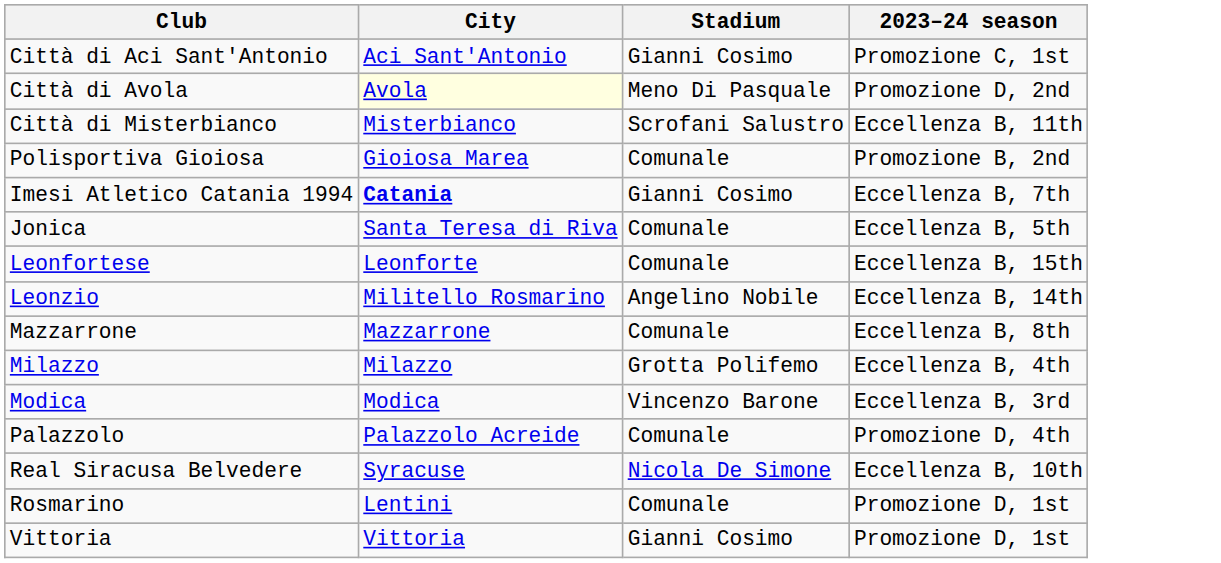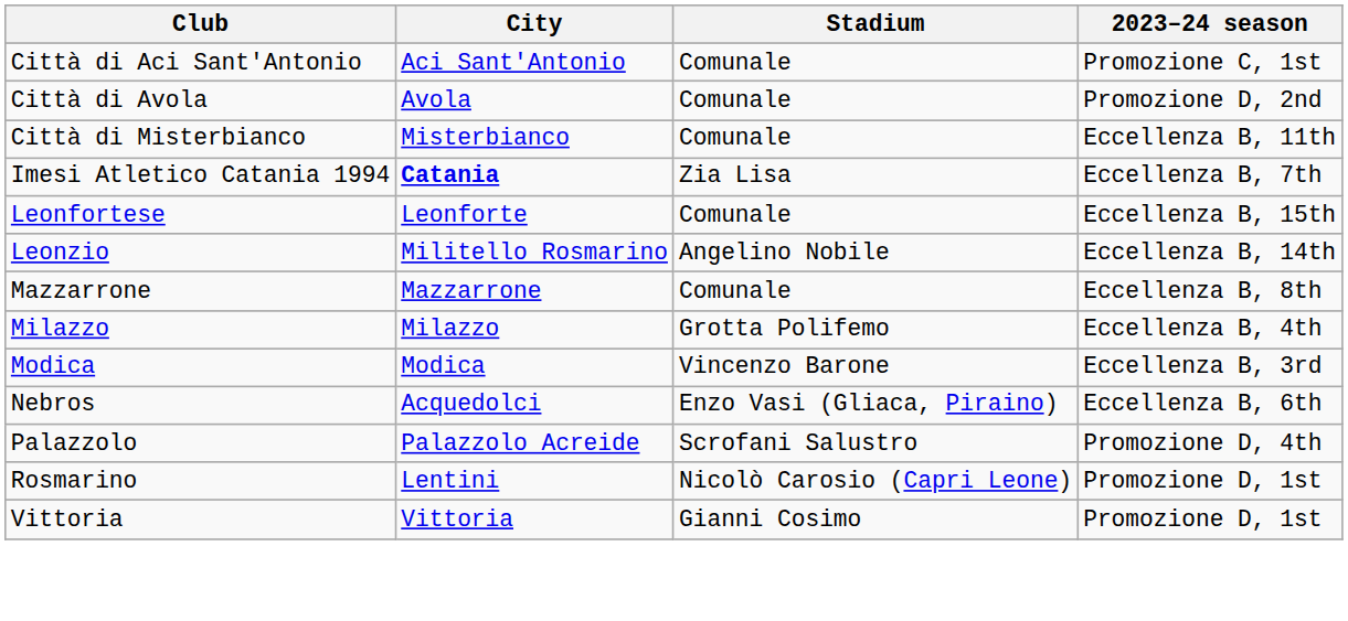 <table class="wikitable sortable">
 <tr>
 <th>Club</th>
 <th>City</th>
 <th>Stadium</th>
 <th>2023–24 season</th>
 </tr>
 <tr>
 <td>Città di Aci Sant'Antonio</td>
 <td><a href='#'>Aci Sant'Antonio</a></td>
-<td>Gianni Cosimo</td>
+<td>Comunale</td>
 <td>Promozione C, 1st</td>
 </tr>
 <tr>
 <td>Città di Avola</td>
-<td style="background: lightyellow;"><a href='#'>Avola</a></td>
-<td>Meno Di Pasquale</td>
+<td><a href='#'>Avola</a></td>
+<td>Comunale</td>
 <td>Promozione D, 2nd</td>
 </tr>
 <tr>
 <td>Città di Misterbianco</td>
 <td><a href='#'>Misterbianco</a></td>
-<td>Scrofani Salustro</td>
+<td>Comunale</td>
 <td>Eccellenza B, 11th</td>
-</tr>
-<tr>
-<td>Polisportiva Gioiosa</td>
-<td><a href='#'>Gioiosa Marea</a></td>
-<td>Comunale</td>
-<td>Promozione B, 2nd</td>
 </tr>
 <tr>
 <td>Imesi Atletico Catania 1994</td>
 <td><strong><a href='#'>Catania</a></strong></td>
-<td>Gianni Cosimo</td>
+<td>Zia Lisa</td>
 <td>Eccellenza B, 7th</td>
-</tr>
-<tr>
-<td>Jonica</td>
-<td><a href='#'>Santa Teresa di Riva</a></td>
-<td>Comunale</td>
-<td>Eccellenza B, 5th</td>
 </tr>
 <tr>
 <td><a href='#'>Leonfortese</a></td>
 <td><a href='#'>Leonforte</a></td>
 <td>Comunale</td>
 <td>Eccellenza B, 15th</td>
 </tr>
 <tr>
 <td><a href='#'>Leonzio</a></td>
 <td><a href='#'>Militello Rosmarino</a></td>
 <td>Angelino Nobile</td>
 <td>Eccellenza B, 14th</td>
 </tr>
 <tr>
 <td>Mazzarrone</td>
 <td><a href='#'>Mazzarrone</a></td>
 <td>Comunale</td>
 <td>Eccellenza B, 8th</td>
 </tr>
 <tr>
 <td><a href='#'>Milazzo</a></td>
 <td><a href='#'>Milazzo</a></td>
 <td>Grotta Polifemo</td>
 <td>Eccellenza B, 4th</td>
 </tr>
 <tr>
 <td><a href='#'>Modica</a></td>
 <td><a href='#'>Modica</a></td>
 <td>Vincenzo Barone</td>
 <td>Eccellenza B, 3rd</td>
 </tr>
 <tr>
+<td>Nebros</td>
+<td><a href='#'>Acquedolci</a></td>
+<td>Enzo Vasi (Gliaca, <a href='#'>Piraino</a>)</td>
+<td>Eccellenza B, 6th</td>
+</tr>
+<tr>
 <td>Palazzolo</td>
 <td><a href='#'>Palazzolo Acreide</a></td>
-<td>Comunale</td>
+<td>Scrofani Salustro</td>
 <td>Promozione D, 4th</td>
-</tr>
-<tr>
-<td>Real Siracusa Belvedere</td>
-<td><a href='#'>Syracuse</a></td>
-<td><a href='#'>Nicola De Simone</a></td>
-<td>Eccellenza B, 10th</td>
 </tr>
 <tr>
 <td>Rosmarino</td>
 <td><a href='#'>Lentini</a></td>
-<td>Comunale</td>
+<td>Nicolò Carosio (<a href='#'>Capri Leone</a>)</td>
 <td>Promozione D, 1st</td>
 </tr>
 <tr>
 <td>Vittoria</td>
 <td><a href='#'>Vittoria</a></td>
 <td>Gianni Cosimo</td>
 <td>Promozione D, 1st</td>
 </tr>
 </table>
